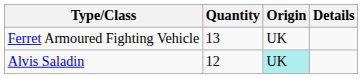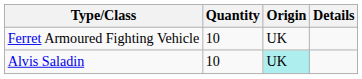 <table class="wikitable" style="font-size:97%;">
 <tr>
 <th>Type/Class</th>
 <th>Quantity</th>
 <th>Origin</th>
 <th>Details</th>
 </tr>
 <tr>
 <td><a href='#'>Ferret</a> Armoured Fighting Vehicle</td>
-<td>13</td>
+<td>10</td>
 <td>UK</td>
 <td></td>
 </tr>
 <tr>
 <td><a href='#'>Alvis Saladin</a></td>
-<td>12</td>
+<td>10</td>
 <td style="background: paleturquoise;">UK</td>
 <td></td>
 </tr>
 </table>
